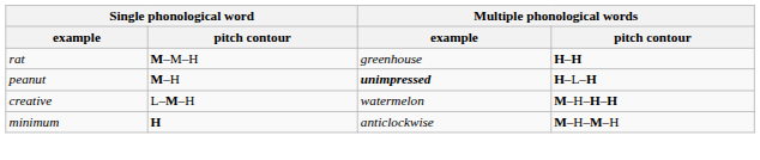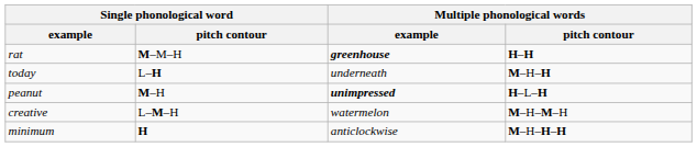 <table class="wikitable" style="text-align:left; float:right; margin-left:15px; width:45%">
 <tr>
 <th colspan="2">Single phonological word</th>
 <th colspan="2">Multiple phonological words</th>
 </tr>
 <tr>
 <th>example</th>
 <th>pitch contour</th>
 <th>example</th>
 <th>pitch contour</th>
 </tr>
 <tr>
 <td><em>rat</em></td>
 <td><strong>M</strong>–M–H</td>
-<td><em>greenhouse</em></td>
+<td><strong><em>greenhouse</em></strong></td>
 <td><strong>H</strong>–<strong>H</strong></td>
+</tr>
+<tr>
+<td><em>today</em></td>
+<td>L–<strong>H</strong></td>
+<td><em>underneath</em></td>
+<td><strong>M</strong>–H–<strong>H</strong></td>
 </tr>
 <tr>
 <td><em>peanut</em></td>
 <td><strong>M</strong>–H</td>
 <td><strong><em>unimpressed</em></strong></td>
 <td><strong>H</strong>–L–<strong>H</strong></td>
 </tr>
 <tr>
 <td><em>creative</em></td>
 <td>L–<strong>M</strong>–H</td>
 <td><em>watermelon</em></td>
-<td><strong>M</strong>–H–<strong>H</strong>–<strong>H</strong></td>
+<td><strong>M</strong>–H–<strong>M</strong>–H</td>
 </tr>
 <tr>
 <td><em>minimum</em></td>
 <td><strong>H</strong></td>
 <td><em>anticlockwise</em></td>
-<td><strong>M</strong>–H–<strong>M</strong>–H</td>
+<td><strong>M</strong>–H–<strong>H</strong>–<strong>H</strong></td>
 </tr>
 </table>
